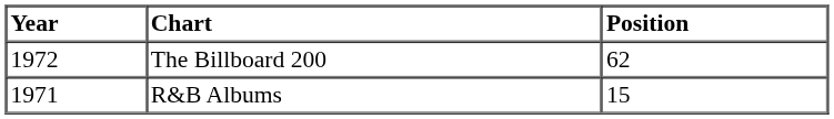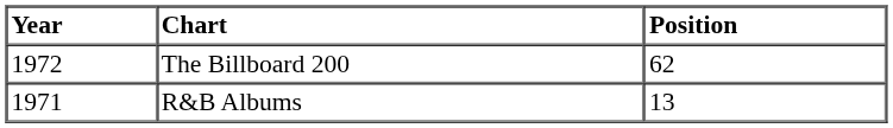 <table border=1 cellspacing=0 cellpadding=2 width="550px">
 <tr>
 <th align="left">Year</th>
 <th align="left">Chart</th>
 <th align="left">Position</th>
 </tr>
 <tr>
 <td align="left">1972</td>
 <td align="left">The Billboard 200</td>
 <td align="left">62</td>
 </tr>
 <tr>
 <td align="left">1971</td>
 <td align="left">R&B Albums</td>
-<td align="left">15</td>
+<td align="left">13</td>
 </tr>
 <tr>
 </tr>
 </table>
